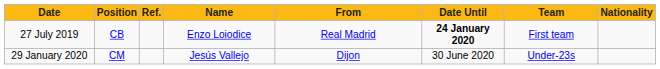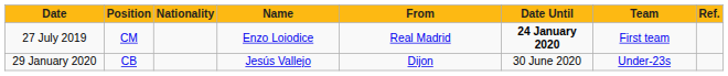 <table class="wikitable"  style="text-align:center; font-size:90%; ">
 <tr>
 <th style="background:#FDB913; color:#231F20; width:120px;">Date</th>
 <th style="background:#FDB913; color:#231F20; width:50px;">Position</th>
-<th style="background:#FDB913; color:#231F20; width:25px;">Ref.</th>
+<th style="background:#FDB913; color:#231F20; width:50px;">Nationality</th>
 <th style="background:#FDB913; color:#231F20; width:150px;">Name</th>
 <th style="background:#FDB913; color:#231F20; width:200px;">From</th>
 <th style="background:#FDB913; color:#231F20; width:110px;">Date Until</th>
 <th style="background:#FDB913; color:#231F20; width:125px;">Team</th>
-<th style="background:#FDB913; color:#231F20; width:50px;">Nationality</th>
+<th style="background:#FDB913; color:#231F20; width:25px;">Ref.</th>
 </tr>
 <tr>
 <td>27 July 2019</td>
-<td><a href='#'>CB</a></td>
+<td><a href='#'>CM</a></td>
 <td></td>
 <td><a href='#'>Enzo Loiodice</a></td>
 <td> <a href='#'>Real Madrid</a></td>
 <td><strong>24 January 2020</strong></td>
 <td><a href='#'>First team</a></td>
 <td></td>
 </tr>
 <tr>
 <td>29 January 2020</td>
-<td><a href='#'>CM</a></td>
+<td><a href='#'>CB</a></td>
 <td></td>
 <td><a href='#'>Jesús Vallejo</a></td>
 <td> <a href='#'>Dijon</a></td>
 <td>30 June 2020</td>
 <td><a href='#'>Under-23s</a></td>
 <td></td>
 </tr>
 </table>
